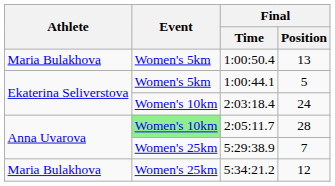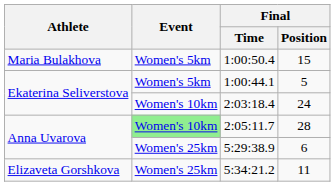 <table class="wikitable" border="1" style="font-size:90%">
 <tr>
 <th rowspan=2>Athlete</th>
 <th rowspan=2>Event</th>
 <th colspan=2>Final</th>
 </tr>
 <tr>
 <th>Time</th>
 <th>Position</th>
 </tr>
 <tr>
 <td rowspan=1><a href='#'>Maria Bulakhova</a></td>
 <td><a href='#'>Women's 5km</a></td>
 <td align=center>1:00:50.4</td>
-<td align=center>13</td>
+<td align=center>15</td>
 </tr>
 <tr>
 <td rowspan=2><a href='#'>Ekaterina Seliverstova</a></td>
 <td><a href='#'>Women's 5km</a></td>
 <td align=center>1:00:44.1</td>
 <td align=center>5</td>
 </tr>
 <tr>
 <td><a href='#'>Women's 10km</a></td>
 <td align=center>2:03:18.4</td>
 <td align=center>24</td>
 </tr>
 <tr>
 <td rowspan=2><a href='#'>Anna Uvarova</a></td>
 <td style="background: lightgreen;"><a href='#'>Women's 10km</a></td>
 <td align=center>2:05:11.7</td>
 <td align=center>28</td>
 </tr>
 <tr>
 <td><a href='#'>Women's 25km</a></td>
 <td align=center>5:29:38.9</td>
-<td align=center>7</td>
+<td align=center>6</td>
 </tr>
 <tr>
-<td rowspan=1><a href='#'>Maria Bulakhova</a></td>
+<td rowspan=1><a href='#'>Elizaveta Gorshkova</a></td>
 <td><a href='#'>Women's 25km</a></td>
 <td align=center>5:34:21.2</td>
-<td align=center>12</td>
+<td align=center>11</td>
 </tr>
 </table>
